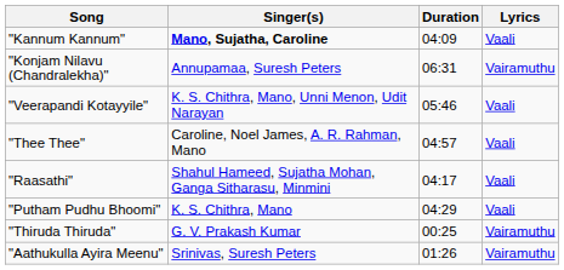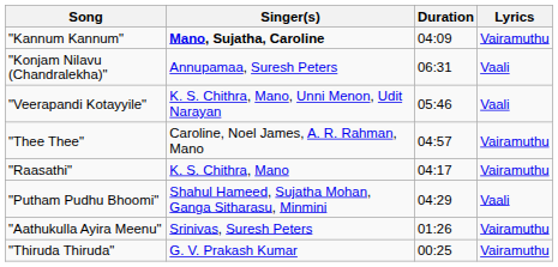 <table class="wikitable tracklist" style="font-size:95%;">
 <tr>
 <th>Song</th>
 <th>Singer(s)</th>
 <th>Duration</th>
 <th>Lyrics</th>
 </tr>
 <tr>
 <td>"Kannum Kannum"</td>
 <td><strong><a href='#'>Mano</a>, Sujatha, Caroline</strong></td>
 <td>04:09</td>
-<td><a href='#'>Vaali</a></td>
+<td><a href='#'>Vairamuthu</a></td>
 </tr>
 <tr>
 <td>"Konjam Nilavu (Chandralekha)"</td>
 <td><a href='#'>Annupamaa</a>, <a href='#'>Suresh Peters</a></td>
 <td>06:31</td>
-<td><a href='#'>Vairamuthu</a></td>
+<td><a href='#'>Vaali</a></td>
 </tr>
 <tr>
 <td>"Veerapandi Kotayyile"</td>
 <td><a href='#'>K. S. Chithra</a>, <a href='#'>Mano</a>, <a href='#'>Unni Menon</a>, <a href='#'>Udit Narayan</a></td>
 <td>05:46</td>
 <td><a href='#'>Vaali</a></td>
 </tr>
 <tr>
 <td>"Thee Thee"</td>
 <td>Caroline, Noel James, <a href='#'>A. R. Rahman</a>, Mano</td>
 <td>04:57</td>
+<td><a href='#'>Vairamuthu</a></td>
+</tr>
+<tr>
+<td>"Raasathi"</td>
+<td><a href='#'>K. S. Chithra</a>, <a href='#'>Mano</a></td>
+<td>04:17</td>
+<td><a href='#'>Vairamuthu</a></td>
+</tr>
+<tr>
+<td>"Putham Pudhu Bhoomi"</td>
+<td><a href='#'>Shahul Hameed</a>, <a href='#'>Sujatha Mohan</a>, <a href='#'>Ganga Sitharasu</a>, <a href='#'>Minmini</a></td>
+<td>04:29</td>
 <td><a href='#'>Vaali</a></td>
 </tr>
 <tr>
-<td>"Raasathi"</td>
-<td><a href='#'>Shahul Hameed</a>, <a href='#'>Sujatha Mohan</a>, <a href='#'>Ganga Sitharasu</a>, <a href='#'>Minmini</a></td>
-<td>04:17</td>
-<td><a href='#'>Vaali</a></td>
-</tr>
-<tr>
-<td>"Putham Pudhu Bhoomi"</td>
-<td><a href='#'>K. S. Chithra</a>, <a href='#'>Mano</a></td>
-<td>04:29</td>
-<td><a href='#'>Vaali</a></td>
+<td>"Aathukulla Ayira Meenu"</td>
+<td><a href='#'>Srinivas</a>, <a href='#'>Suresh Peters</a></td>
+<td>01:26</td>
+<td><a href='#'>Vairamuthu</a></td>
 </tr>
 <tr>
 <td>"Thiruda Thiruda"</td>
 <td><a href='#'>G. V. Prakash Kumar</a></td>
 <td>00:25</td>
 <td><a href='#'>Vairamuthu</a></td>
 </tr>
-<tr>
-<td>"Aathukulla Ayira Meenu"</td>
-<td><a href='#'>Srinivas</a>, <a href='#'>Suresh Peters</a></td>
-<td>01:26</td>
-<td><a href='#'>Vairamuthu</a></td>
-</tr>
 </table>
